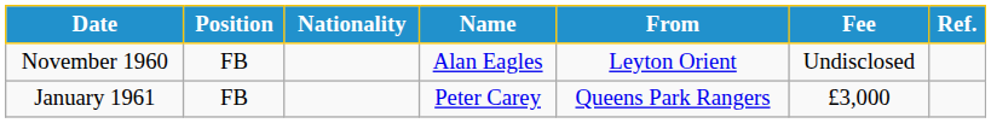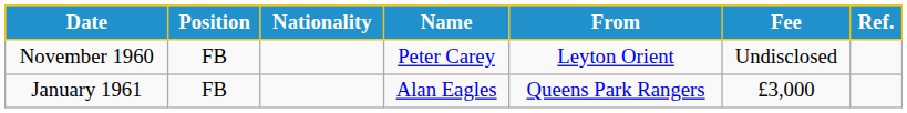 <table class="wikitable" style="text-align:center; font-size:90%; width:100%;">
 <tr>
 <th style="background:#2191CC; color:white; border:1px solid #F7C408; text-align:center;">Date</th>
 <th style="background:#2191CC; color:white; border:1px solid #F7C408; text-align:center;">Position</th>
 <th style="background:#2191CC; color:white; border:1px solid #F7C408; text-align:center;">Nationality</th>
 <th style="background:#2191CC; color:white; border:1px solid #F7C408; text-align:center;">Name</th>
 <th style="background:#2191CC; color:white; border:1px solid #F7C408; text-align:center;">From</th>
 <th style="background:#2191CC; color:white; border:1px solid #F7C408; text-align:center;">Fee</th>
 <th style="background:#2191CC; color:white; border:1px solid #F7C408; text-align:center;">Ref.</th>
 </tr>
 <tr>
 <td>November 1960</td>
 <td>FB</td>
 <td></td>
-<td><a href='#'>Alan Eagles</a></td>
+<td><a href='#'>Peter Carey</a></td>
 <td> <a href='#'>Leyton Orient</a></td>
 <td>Undisclosed</td>
 <td></td>
 </tr>
 <tr>
 <td>January 1961</td>
 <td>FB</td>
 <td></td>
-<td><a href='#'>Peter Carey</a></td>
+<td><a href='#'>Alan Eagles</a></td>
 <td> <a href='#'>Queens Park Rangers</a></td>
 <td>£3,000</td>
 <td></td>
 </tr>
 </table>
